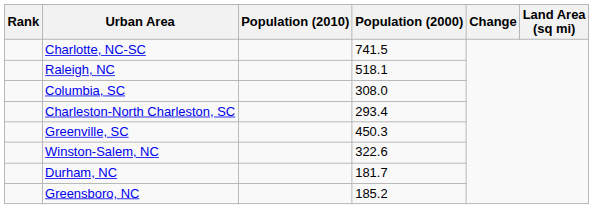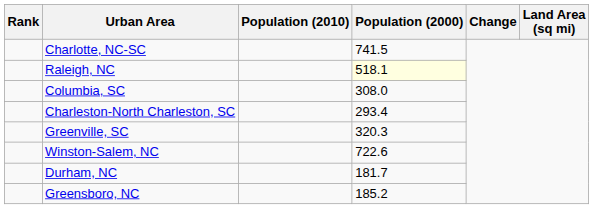 <table class="wikitable sortable">
 <tr>
 <th>Rank</th>
 <th>Urban Area</th>
 <th>Population (2010)</th>
 <th>Population (2000)</th>
 <th>Change</th>
 <th>Land Area<br>(sq mi)</th>
 </tr>
 <tr>
 <td align=center></td>
 <td><a href='#'>Charlotte, NC-SC</a></td>
 <td></td>
 <td>741.5</td>
 </tr>
 <tr>
 <td align=center></td>
 <td><a href='#'>Raleigh, NC</a></td>
 <td></td>
-<td>518.1</td>
+<td style="background: lightyellow;">518.1</td>
 </tr>
 <tr>
 <td align=center></td>
 <td><a href='#'>Columbia, SC</a></td>
 <td></td>
 <td>308.0</td>
 </tr>
 <tr>
 <td align=center></td>
 <td><a href='#'>Charleston-North Charleston, SC</a></td>
 <td></td>
 <td>293.4</td>
 </tr>
 <tr>
 <td align=center></td>
 <td><a href='#'>Greenville, SC</a></td>
 <td></td>
-<td>450.3</td>
+<td>320.3</td>
 </tr>
 <tr>
 <td align=center></td>
 <td><a href='#'>Winston-Salem, NC</a></td>
 <td></td>
-<td>322.6</td>
+<td>722.6</td>
 </tr>
 <tr>
 <td align=center></td>
 <td><a href='#'>Durham, NC</a></td>
 <td></td>
 <td>181.7</td>
 </tr>
 <tr>
 <td align=center></td>
 <td><a href='#'>Greensboro, NC</a></td>
 <td></td>
 <td>185.2</td>
 </tr>
 </table>
